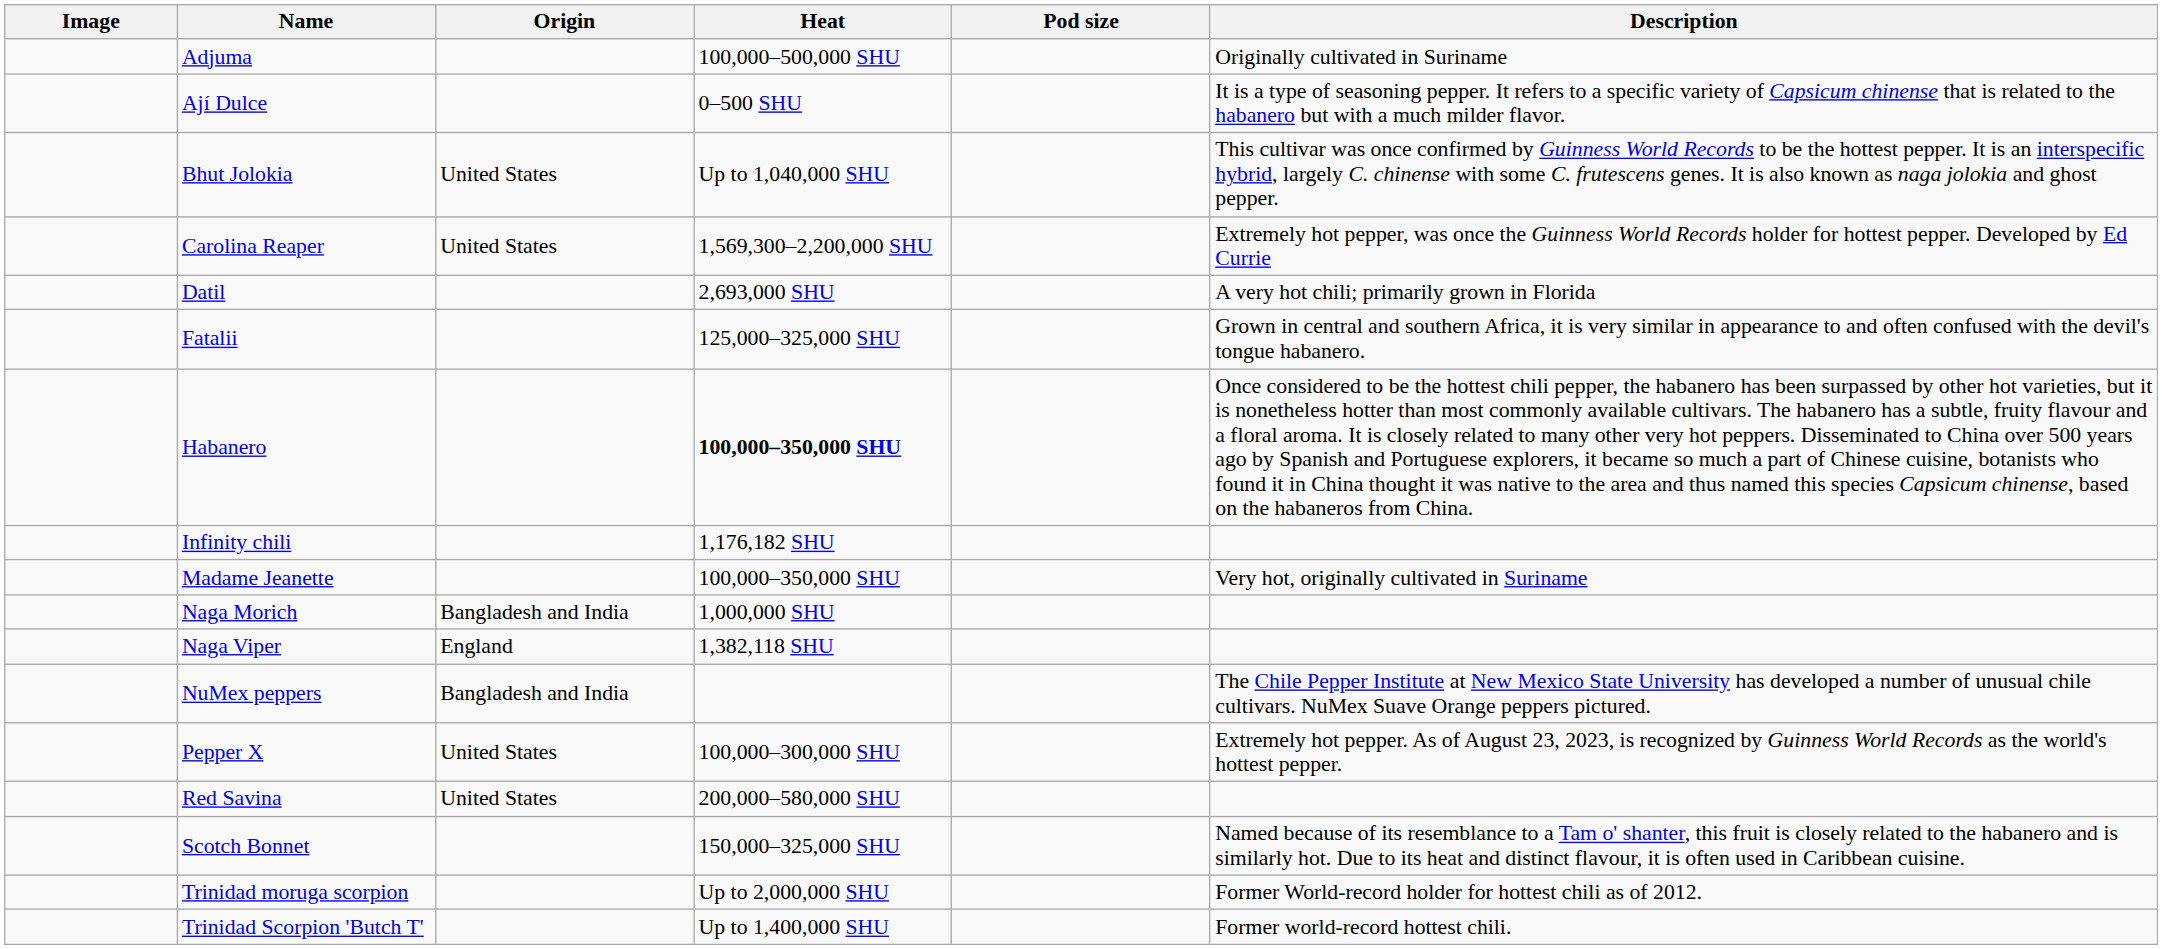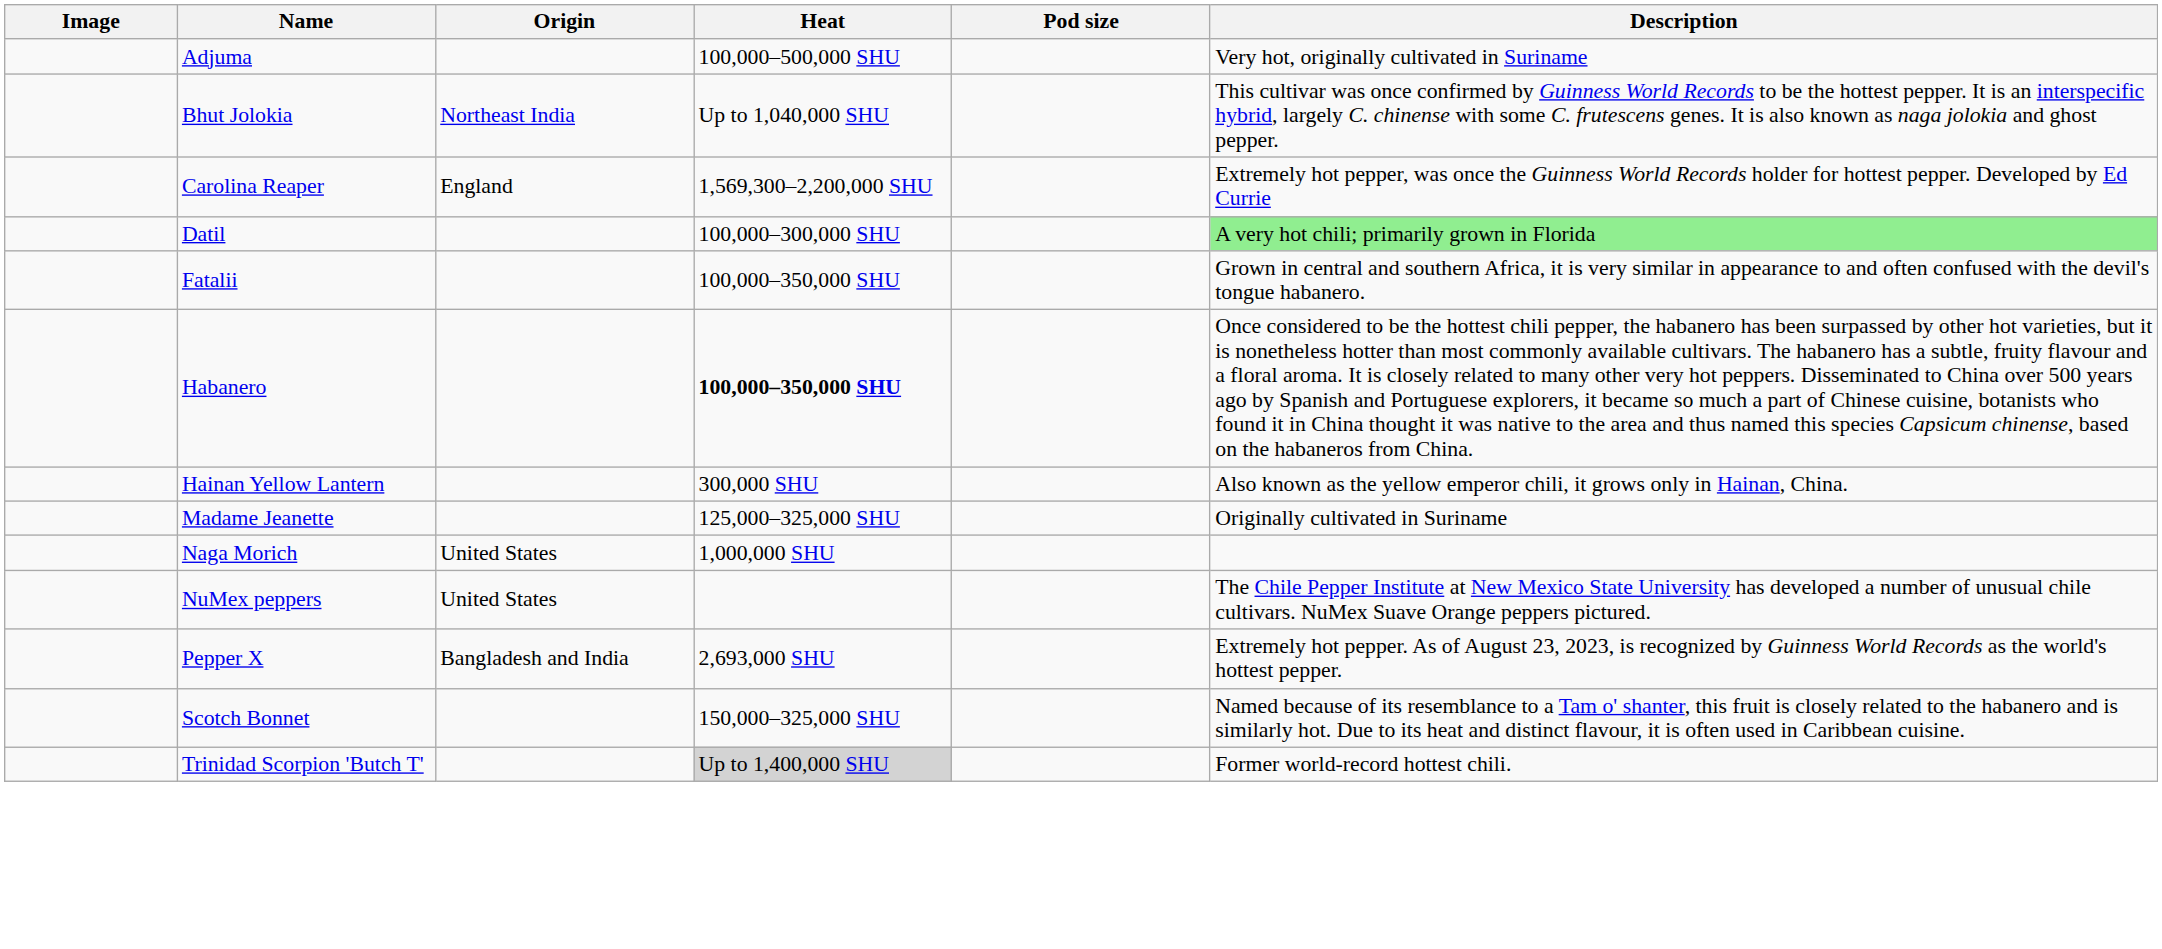 <table class="wikitable sortable sticky-header" style="width:100%; height:auto;">
 <tr>
 <th style="width:8%;" class="unsortable">Image</th>
 <th style="width:12%;">Name</th>
 <th style="width:12%;">Origin</th>
 <th style="width:12%;">Heat</th>
 <th style="width:12%;">Pod size</th>
 <th style="width:44%;" class="unsortable">Description</th>
 </tr>
 <tr>
 <td></td>
 <td><a href='#'>Adjuma</a></td>
 <td></td>
 <td>100,000–500,000 <a href='#'>SHU</a></td>
 <td></td>
-<td>Originally cultivated in Suriname</td>
-</tr>
-<tr>
-<td></td>
-<td><a href='#'>Ají Dulce</a></td>
-<td></td>
-<td>0–500 <a href='#'>SHU</a></td>
-<td></td>
-<td>It is a type of seasoning pepper. It refers to a specific variety of <em><a href='#'>Capsicum chinense</a></em> that is related to the <a href='#'>habanero</a> but with a much milder flavor.</td>
+<td>Very hot, originally cultivated in <a href='#'>Suriname</a></td>
 </tr>
 <tr>
 <td></td>
 <td><a href='#'>Bhut Jolokia</a></td>
-<td>United States</td>
+<td><a href='#'>Northeast India</a></td>
 <td>Up to 1,040,000 <a href='#'>SHU</a></td>
 <td></td>
 <td>This cultivar was once confirmed by <em><a href='#'>Guinness World Records</a></em> to be the hottest pepper. It is an <a href='#'>interspecific hybrid</a>, largely <em>C. chinense</em> with some <em>C. frutescens</em> genes. It is also known as <em>naga jolokia</em> and ghost pepper.</td>
 </tr>
 <tr>
 <td></td>
 <td><a href='#'>Carolina Reaper</a></td>
-<td>United States</td>
+<td>England</td>
 <td> 1,569,300–2,200,000 <a href='#'>SHU</a></td>
 <td></td>
 <td>Extremely hot pepper, was once the <em>Guinness World Records</em> holder for hottest pepper. Developed by <a href='#'>Ed Currie</a></td>
 </tr>
 <tr>
 <td></td>
 <td><a href='#'>Datil</a></td>
 <td></td>
-<td> 2,693,000 <a href='#'>SHU</a></td>
+<td>100,000–300,000 <a href='#'>SHU</a></td>
 <td></td>
-<td>A very hot chili; primarily grown in Florida</td>
+<td style="background: lightgreen;">A very hot chili; primarily grown in Florida</td>
 </tr>
 <tr>
 <td></td>
 <td><a href='#'>Fatalii</a></td>
 <td></td>
-<td>125,000–325,000 <a href='#'>SHU</a></td>
+<td>100,000–350,000 <a href='#'>SHU</a></td>
 <td></td>
 <td>Grown in central and southern Africa, it is very similar in appearance to and often confused with the devil's tongue habanero.</td>
 </tr>
 <tr>
 <td></td>
 <td><a href='#'>Habanero</a></td>
 <td></td>
 <td><strong>100,000–350,000 <a href='#'>SHU</a></strong></td>
 <td></td>
 <td>Once considered to be the hottest chili pepper, the habanero has been surpassed by other hot varieties, but it is nonetheless hotter than most commonly available cultivars. The habanero has a subtle, fruity flavour and a floral aroma. It is closely related to many other very hot peppers. Disseminated to China over 500 years ago by Spanish and Portuguese explorers, it became so much a part of Chinese cuisine, botanists who found it in China thought it was native to the area and thus named this species <em>Capsicum chinense</em>, based on the habaneros from China.</td>
 </tr>
 <tr>
 <td></td>
-<td><a href='#'>Infinity chili</a></td>
+<td><a href='#'>Hainan Yellow Lantern</a></td>
 <td></td>
-<td> 1,176,182 <a href='#'>SHU</a></td>
+<td>300,000 <a href='#'>SHU</a></td>
 <td></td>
-<td></td>
+<td>Also known as the yellow emperor chili, it grows only in <a href='#'>Hainan</a>, China.</td>
 </tr>
 <tr>
 <td></td>
 <td><a href='#'>Madame Jeanette</a></td>
 <td></td>
-<td>100,000–350,000 <a href='#'>SHU</a></td>
+<td>125,000–325,000 <a href='#'>SHU</a></td>
 <td></td>
-<td>Very hot, originally cultivated in <a href='#'>Suriname</a></td>
+<td>Originally cultivated in Suriname</td>
 </tr>
 <tr>
 <td></td>
 <td><a href='#'>Naga Morich</a></td>
-<td>Bangladesh and India</td>
+<td>United States</td>
 <td> 1,000,000 <a href='#'>SHU</a></td>
 <td></td>
 <td></td>
 </tr>
 <tr>
 <td></td>
-<td><a href='#'>Naga Viper</a></td>
-<td>England</td>
-<td> 1,382,118 <a href='#'>SHU</a></td>
-<td></td>
-<td></td>
-</tr>
-<tr>
-<td></td>
 <td><a href='#'>NuMex peppers</a></td>
-<td>Bangladesh and India</td>
+<td>United States</td>
 <td></td>
 <td></td>
 <td>The <a href='#'>Chile Pepper Institute</a> at <a href='#'>New Mexico State University</a> has developed a number of unusual chile cultivars. NuMex Suave Orange peppers pictured.</td>
 </tr>
 <tr>
 <td></td>
 <td><a href='#'>Pepper X</a></td>
-<td>United States</td>
-<td>100,000–300,000 <a href='#'>SHU</a></td>
+<td>Bangladesh and India</td>
+<td> 2,693,000 <a href='#'>SHU</a></td>
 <td></td>
 <td>Extremely hot pepper. As of August 23, 2023, is recognized by <em>Guinness World Records</em> as the world's hottest pepper.</td>
-</tr>
-<tr>
-<td></td>
-<td><a href='#'>Red Savina</a></td>
-<td>United States</td>
-<td> 200,000–580,000 <a href='#'>SHU</a></td>
-<td></td>
-<td></td>
 </tr>
 <tr>
 <td></td>
 <td><a href='#'>Scotch Bonnet</a></td>
 <td></td>
 <td>150,000–325,000 <a href='#'>SHU</a></td>
 <td></td>
 <td>Named because of its resemblance to a <a href='#'>Tam o' shanter</a>, this fruit is closely related to the habanero and is similarly hot. Due to its heat and distinct flavour, it is often used in Caribbean cuisine.</td>
 </tr>
 <tr>
 <td></td>
-<td><a href='#'>Trinidad moruga scorpion</a></td>
-<td></td>
-<td>Up to 2,000,000 <a href='#'>SHU</a></td>
-<td></td>
-<td>Former World-record holder for hottest chili as of 2012.</td>
-</tr>
-<tr>
-<td></td>
 <td><a href='#'>Trinidad Scorpion 'Butch T'</a></td>
 <td></td>
-<td>Up to 1,400,000 <a href='#'>SHU</a></td>
+<td style="background: lightgrey;">Up to 1,400,000 <a href='#'>SHU</a></td>
 <td></td>
 <td>Former world-record hottest chili.</td>
 </tr>
 </table>
